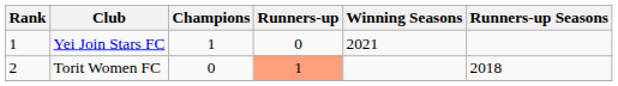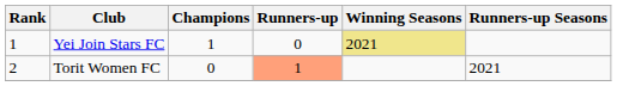 <table class="wikitable">
 <tr>
 <th>Rank</th>
 <th>Club</th>
 <th>Champions</th>
 <th>Runners-up</th>
 <th>Winning Seasons</th>
 <th>Runners-up Seasons</th>
 </tr>
 <tr>
 <td>1</td>
 <td><a href='#'>Yei Join Stars FC</a></td>
 <td align=center>1</td>
 <td align=center>0</td>
-<td>2021</td>
+<td style="background: khaki;">2021</td>
 <td></td>
 </tr>
 <tr>
 <td>2</td>
 <td>Torit Women FC</td>
 <td align=center>0</td>
 <td align=center style="background: lightsalmon;">1</td>
 <td></td>
-<td>2018</td>
+<td>2021</td>
 </tr>
 <tr>
 </tr>
 </table>
